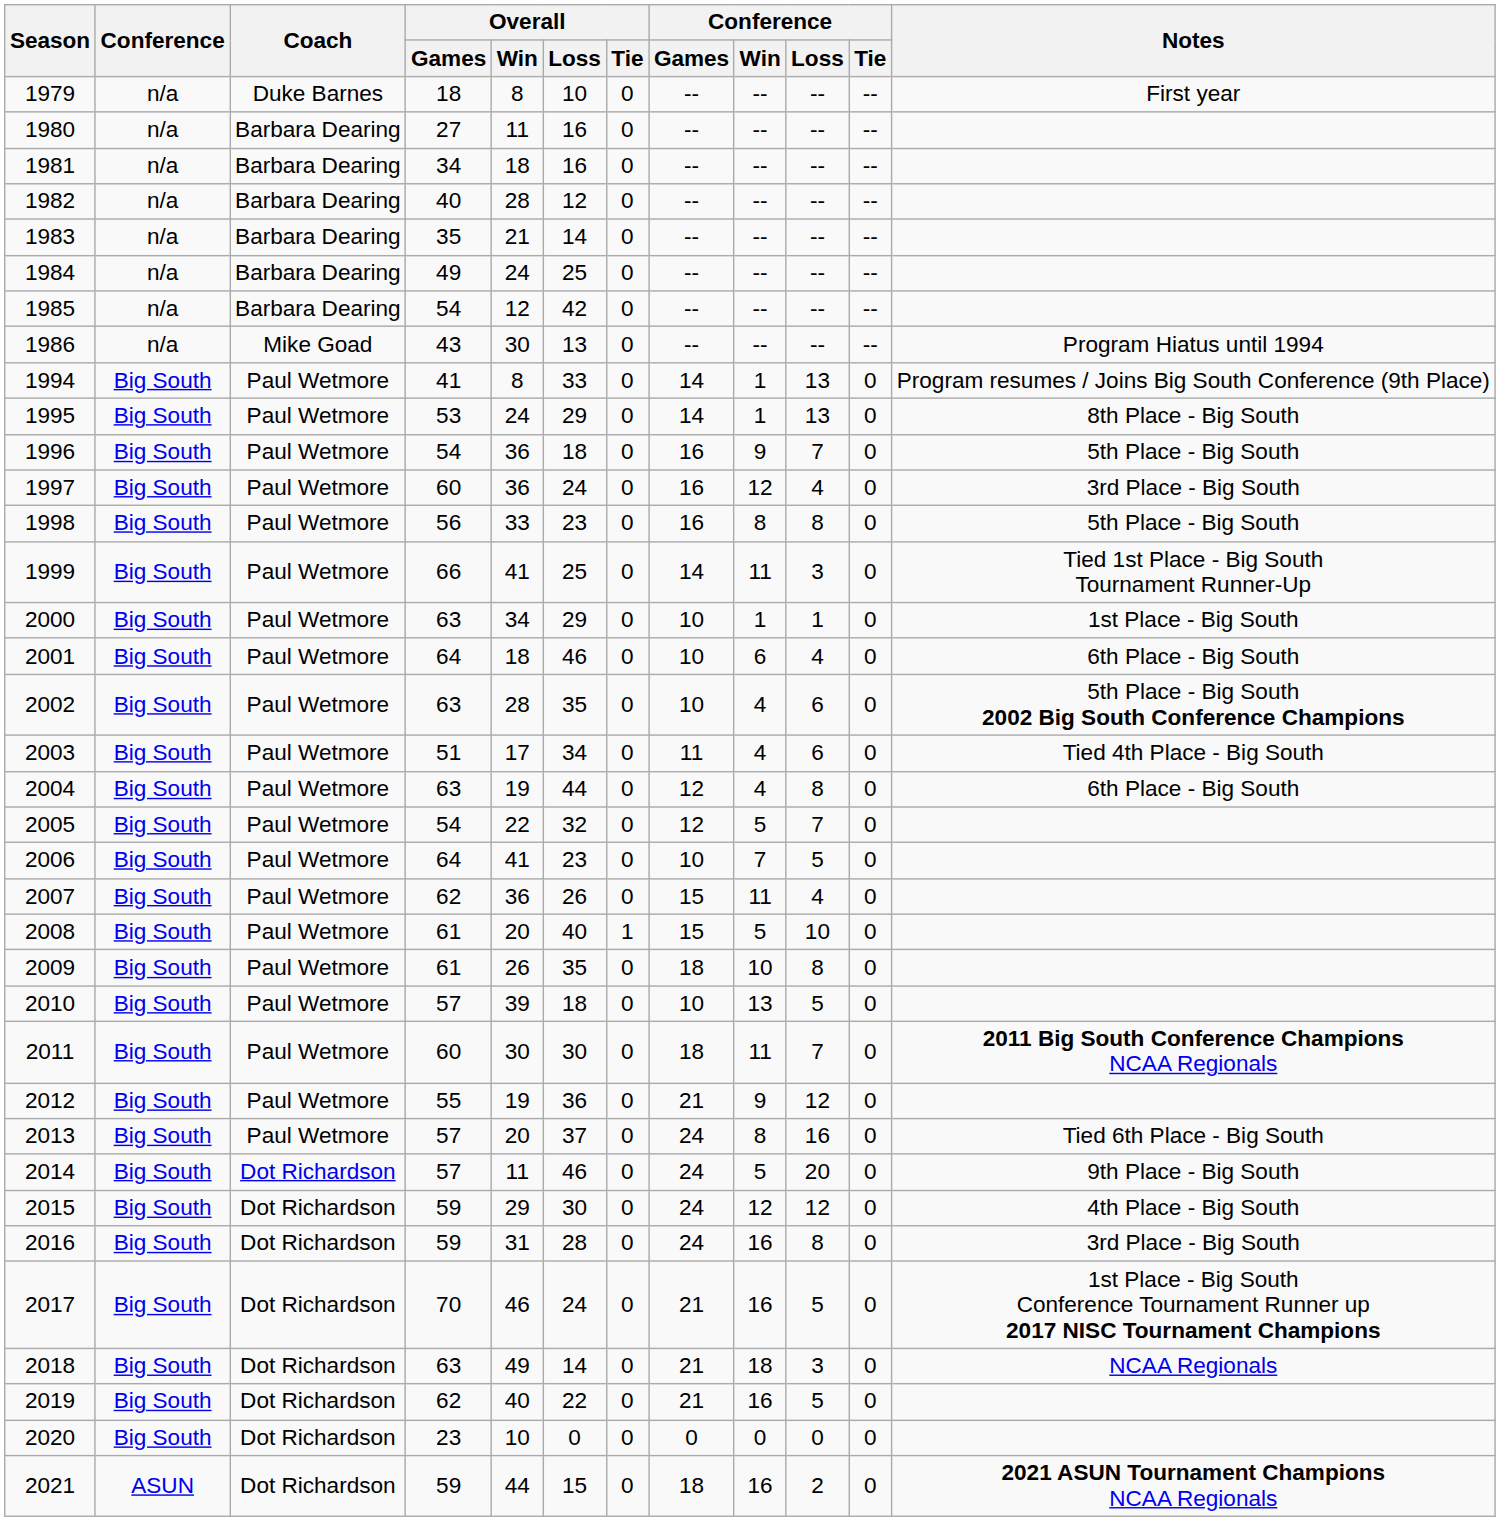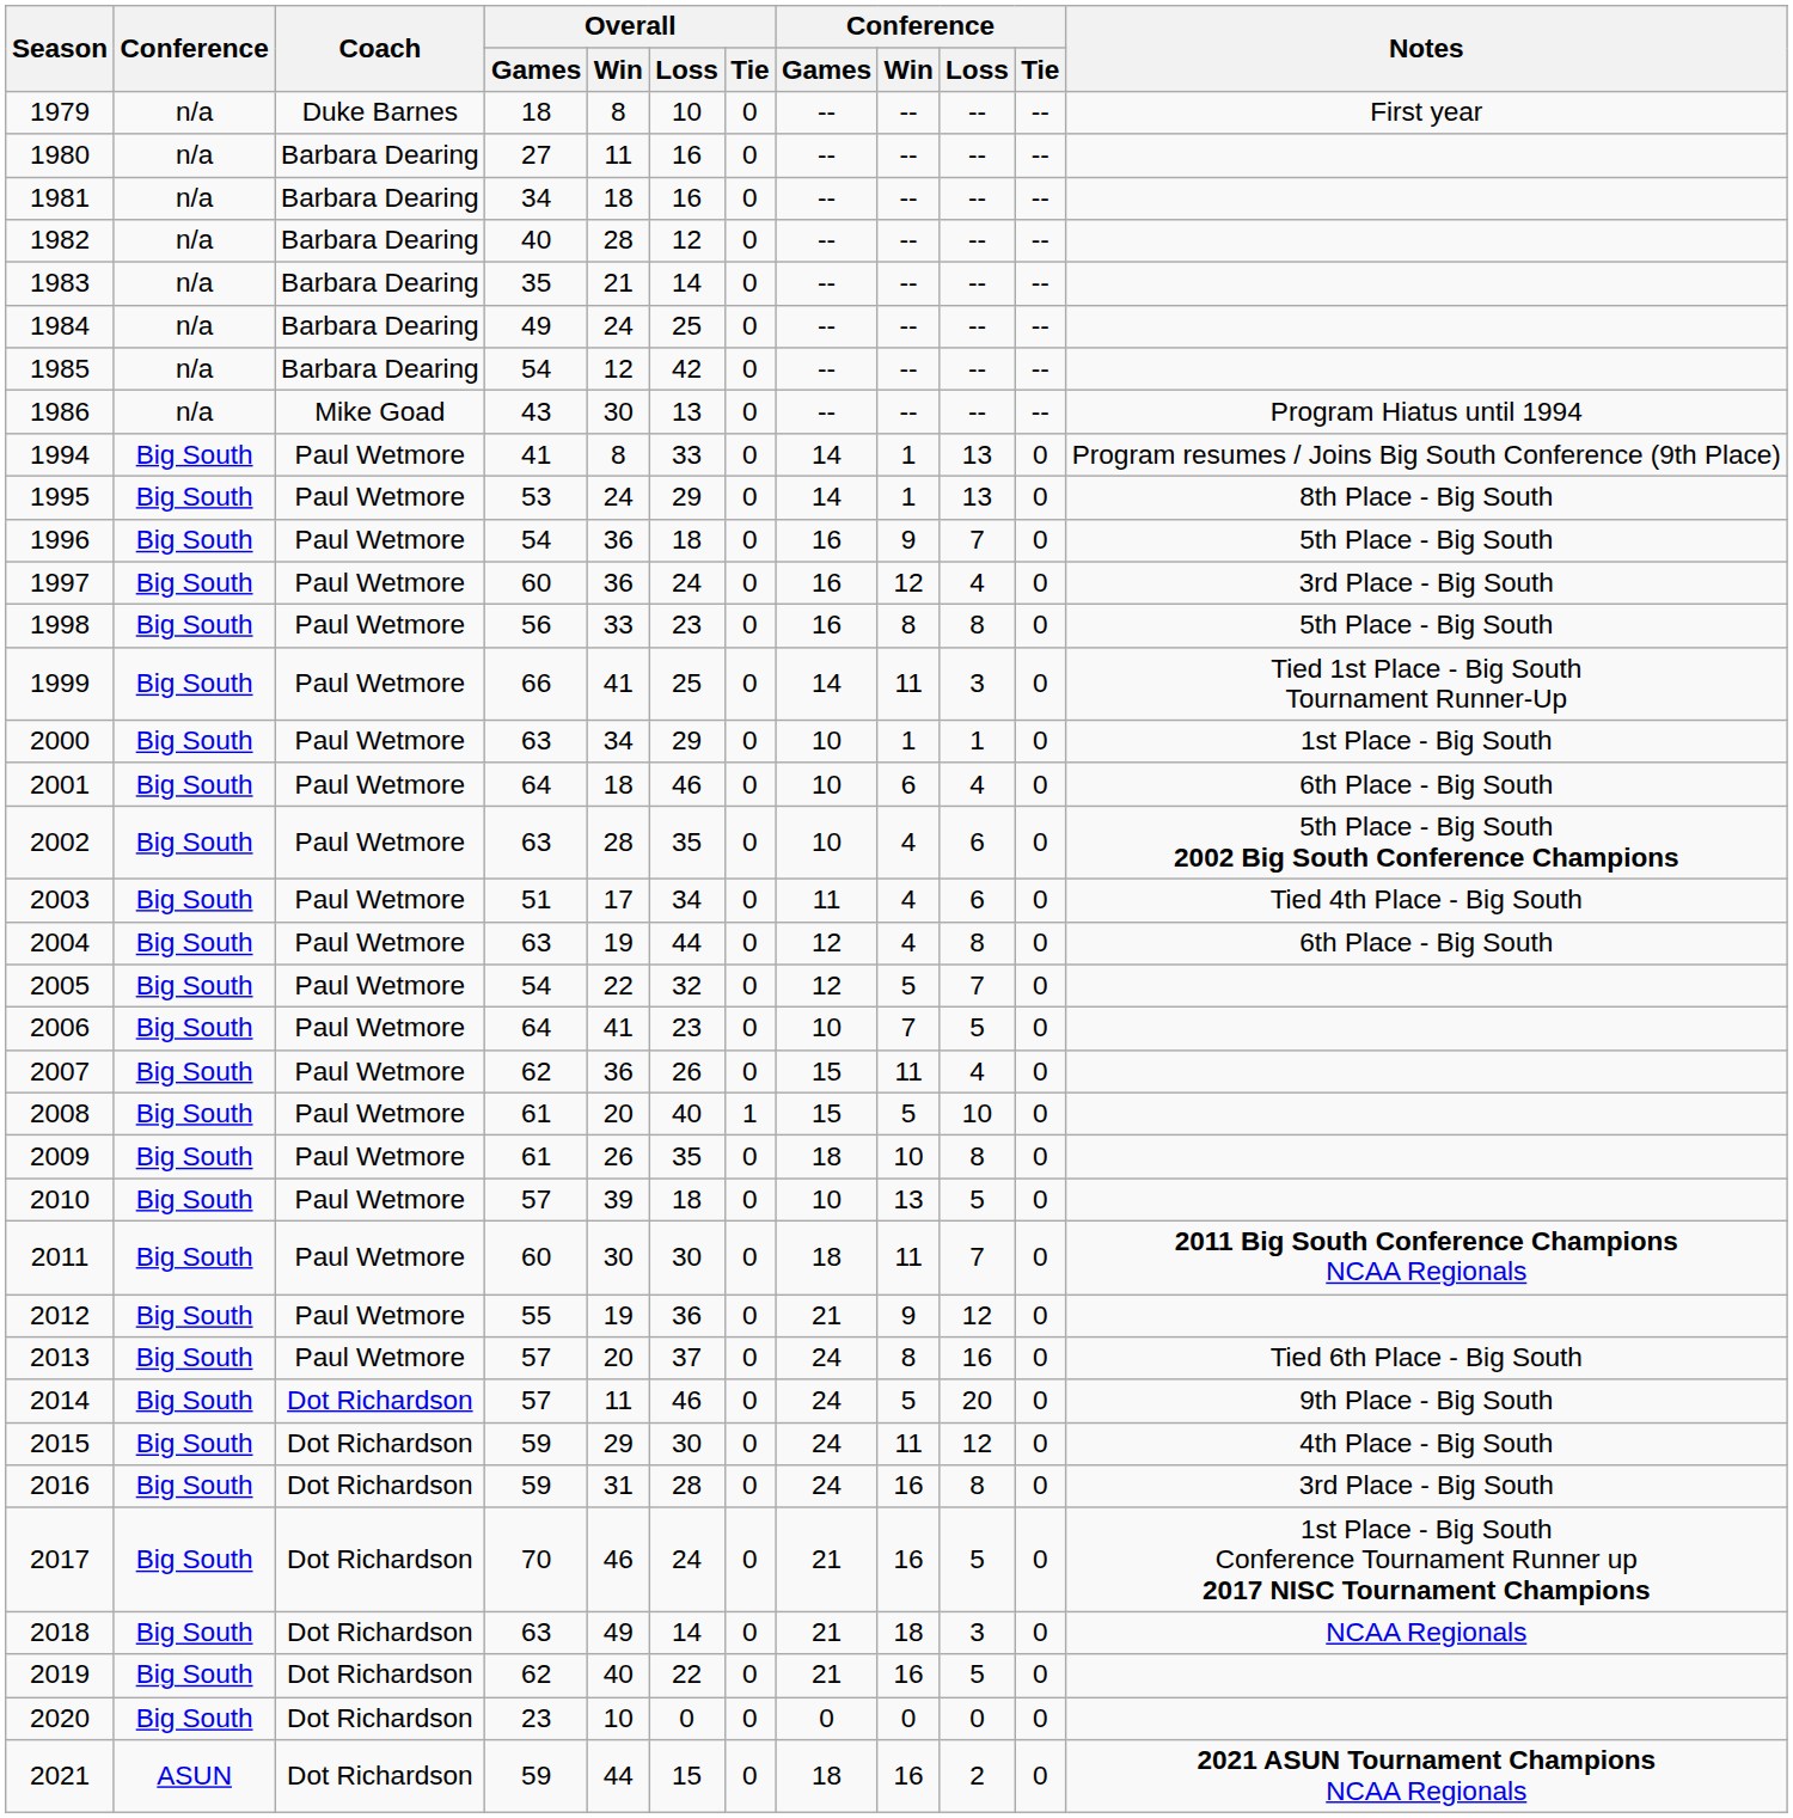 <table class="wikitable" style="text-align: center;">
 <tr>
 <th rowspan=2>Season</th>
 <th rowspan=2>Conference</th>
 <th rowspan=2>Coach</th>
 <th colspan="4">Overall</th>
 <th colspan="4">Conference</th>
 <th rowspan=2>Notes</th>
 </tr>
 <tr>
 <th>Games</th>
 <th>Win</th>
 <th>Loss</th>
 <th>Tie</th>
 <th>Games</th>
 <th>Win</th>
 <th>Loss</th>
 <th>Tie</th>
 </tr>
 <tr>
 <td>1979</td>
 <td>n/a</td>
 <td>Duke Barnes</td>
 <td>18</td>
 <td>8</td>
 <td>10</td>
 <td>0</td>
 <td>--</td>
 <td>--</td>
 <td>--</td>
 <td>--</td>
 <td>First year</td>
 </tr>
 <tr>
 <td>1980</td>
 <td>n/a</td>
 <td>Barbara Dearing</td>
 <td>27</td>
 <td>11</td>
 <td>16</td>
 <td>0</td>
 <td>--</td>
 <td>--</td>
 <td>--</td>
 <td>--</td>
 <td></td>
 </tr>
 <tr>
 <td>1981</td>
 <td>n/a</td>
 <td>Barbara Dearing</td>
 <td>34</td>
 <td>18</td>
 <td>16</td>
 <td>0</td>
 <td>--</td>
 <td>--</td>
 <td>--</td>
 <td>--</td>
 <td></td>
 </tr>
 <tr>
 <td>1982</td>
 <td>n/a</td>
 <td>Barbara Dearing</td>
 <td>40</td>
 <td>28</td>
 <td>12</td>
 <td>0</td>
 <td>--</td>
 <td>--</td>
 <td>--</td>
 <td>--</td>
 <td></td>
 </tr>
 <tr>
 <td>1983</td>
 <td>n/a</td>
 <td>Barbara Dearing</td>
 <td>35</td>
 <td>21</td>
 <td>14</td>
 <td>0</td>
 <td>--</td>
 <td>--</td>
 <td>--</td>
 <td>--</td>
 <td></td>
 </tr>
 <tr>
 <td>1984</td>
 <td>n/a</td>
 <td>Barbara Dearing</td>
 <td>49</td>
 <td>24</td>
 <td>25</td>
 <td>0</td>
 <td>--</td>
 <td>--</td>
 <td>--</td>
 <td>--</td>
 <td></td>
 </tr>
 <tr>
 <td>1985</td>
 <td>n/a</td>
 <td>Barbara Dearing</td>
 <td>54</td>
 <td>12</td>
 <td>42</td>
 <td>0</td>
 <td>--</td>
 <td>--</td>
 <td>--</td>
 <td>--</td>
 <td></td>
 </tr>
 <tr>
 <td>1986</td>
 <td>n/a</td>
 <td>Mike Goad</td>
 <td>43</td>
 <td>30</td>
 <td>13</td>
 <td>0</td>
 <td>--</td>
 <td>--</td>
 <td>--</td>
 <td>--</td>
 <td>Program Hiatus until 1994</td>
 </tr>
 <tr>
 <td>1994</td>
 <td><a href='#'>Big South</a></td>
 <td>Paul Wetmore</td>
 <td>41</td>
 <td>8</td>
 <td>33</td>
 <td>0</td>
 <td>14</td>
 <td>1</td>
 <td>13</td>
 <td>0</td>
 <td>Program resumes / Joins Big South Conference (9th Place)</td>
 </tr>
 <tr>
 <td>1995</td>
 <td><a href='#'>Big South</a></td>
 <td>Paul Wetmore</td>
 <td>53</td>
 <td>24</td>
 <td>29</td>
 <td>0</td>
 <td>14</td>
 <td>1</td>
 <td>13</td>
 <td>0</td>
 <td>8th Place - Big South</td>
 </tr>
 <tr>
 <td>1996</td>
 <td><a href='#'>Big South</a></td>
 <td>Paul Wetmore</td>
 <td>54</td>
 <td>36</td>
 <td>18</td>
 <td>0</td>
 <td>16</td>
 <td>9</td>
 <td>7</td>
 <td>0</td>
 <td>5th Place - Big South</td>
 </tr>
 <tr>
 <td>1997</td>
 <td><a href='#'>Big South</a></td>
 <td>Paul Wetmore</td>
 <td>60</td>
 <td>36</td>
 <td>24</td>
 <td>0</td>
 <td>16</td>
 <td>12</td>
 <td>4</td>
 <td>0</td>
 <td>3rd Place - Big South</td>
 </tr>
 <tr>
 <td>1998</td>
 <td><a href='#'>Big South</a></td>
 <td>Paul Wetmore</td>
 <td>56</td>
 <td>33</td>
 <td>23</td>
 <td>0</td>
 <td>16</td>
 <td>8</td>
 <td>8</td>
 <td>0</td>
 <td>5th Place - Big South</td>
 </tr>
 <tr>
 <td>1999</td>
 <td><a href='#'>Big South</a></td>
 <td>Paul Wetmore</td>
 <td>66</td>
 <td>41</td>
 <td>25</td>
 <td>0</td>
 <td>14</td>
 <td>11</td>
 <td>3</td>
 <td>0</td>
 <td>Tied 1st Place - Big South<br>Tournament Runner-Up</td>
 </tr>
 <tr>
 <td>2000</td>
 <td><a href='#'>Big South</a></td>
 <td>Paul Wetmore</td>
 <td>63</td>
 <td>34</td>
 <td>29</td>
 <td>0</td>
 <td>10</td>
 <td>1</td>
 <td>1</td>
 <td>0</td>
 <td>1st Place - Big South</td>
 </tr>
 <tr>
 <td>2001</td>
 <td><a href='#'>Big South</a></td>
 <td>Paul Wetmore</td>
 <td>64</td>
 <td>18</td>
 <td>46</td>
 <td>0</td>
 <td>10</td>
 <td>6</td>
 <td>4</td>
 <td>0</td>
 <td>6th Place - Big South</td>
 </tr>
 <tr>
 <td>2002</td>
 <td><a href='#'>Big South</a></td>
 <td>Paul Wetmore</td>
 <td>63</td>
 <td>28</td>
 <td>35</td>
 <td>0</td>
 <td>10</td>
 <td>4</td>
 <td>6</td>
 <td>0</td>
 <td>5th Place - Big South<br><strong>2002 Big South Conference Champions</strong></td>
 </tr>
 <tr>
 <td>2003</td>
 <td><a href='#'>Big South</a></td>
 <td>Paul Wetmore</td>
 <td>51</td>
 <td>17</td>
 <td>34</td>
 <td>0</td>
 <td>11</td>
 <td>4</td>
 <td>6</td>
 <td>0</td>
 <td>Tied 4th Place - Big South</td>
 </tr>
 <tr>
 <td>2004</td>
 <td><a href='#'>Big South</a></td>
 <td>Paul Wetmore</td>
 <td>63</td>
 <td>19</td>
 <td>44</td>
 <td>0</td>
 <td>12</td>
 <td>4</td>
 <td>8</td>
 <td>0</td>
 <td>6th Place - Big South</td>
 </tr>
 <tr>
 <td>2005</td>
 <td><a href='#'>Big South</a></td>
 <td>Paul Wetmore</td>
 <td>54</td>
 <td>22</td>
 <td>32</td>
 <td>0</td>
 <td>12</td>
 <td>5</td>
 <td>7</td>
 <td>0</td>
 <td></td>
 </tr>
 <tr>
 <td>2006</td>
 <td><a href='#'>Big South</a></td>
 <td>Paul Wetmore</td>
 <td>64</td>
 <td>41</td>
 <td>23</td>
 <td>0</td>
 <td>10</td>
 <td>7</td>
 <td>5</td>
 <td>0</td>
 <td></td>
 </tr>
 <tr>
 <td>2007</td>
 <td><a href='#'>Big South</a></td>
 <td>Paul Wetmore</td>
 <td>62</td>
 <td>36</td>
 <td>26</td>
 <td>0</td>
 <td>15</td>
 <td>11</td>
 <td>4</td>
 <td>0</td>
 <td></td>
 </tr>
 <tr>
 <td>2008</td>
 <td><a href='#'>Big South</a></td>
 <td>Paul Wetmore</td>
 <td>61</td>
 <td>20</td>
 <td>40</td>
 <td>1</td>
 <td>15</td>
 <td>5</td>
 <td>10</td>
 <td>0</td>
 <td></td>
 </tr>
 <tr>
 <td>2009</td>
 <td><a href='#'>Big South</a></td>
 <td>Paul Wetmore</td>
 <td>61</td>
 <td>26</td>
 <td>35</td>
 <td>0</td>
 <td>18</td>
 <td>10</td>
 <td>8</td>
 <td>0</td>
 <td></td>
 </tr>
 <tr>
 <td>2010</td>
 <td><a href='#'>Big South</a></td>
 <td>Paul Wetmore</td>
 <td>57</td>
 <td>39</td>
 <td>18</td>
 <td>0</td>
 <td>10</td>
 <td>13</td>
 <td>5</td>
 <td>0</td>
 <td></td>
 </tr>
 <tr>
 <td>2011</td>
 <td><a href='#'>Big South</a></td>
 <td>Paul Wetmore</td>
 <td>60</td>
 <td>30</td>
 <td>30</td>
 <td>0</td>
 <td>18</td>
 <td>11</td>
 <td>7</td>
 <td>0</td>
 <td><strong>2011 Big South Conference Champions</strong><br><a href='#'>NCAA Regionals</a></td>
 </tr>
 <tr>
 <td>2012</td>
 <td><a href='#'>Big South</a></td>
 <td>Paul Wetmore</td>
 <td>55</td>
 <td>19</td>
 <td>36</td>
 <td>0</td>
 <td>21</td>
 <td>9</td>
 <td>12</td>
 <td>0</td>
 <td></td>
 </tr>
 <tr>
 <td>2013</td>
 <td><a href='#'>Big South</a></td>
 <td>Paul Wetmore</td>
 <td>57</td>
 <td>20</td>
 <td>37</td>
 <td>0</td>
 <td>24</td>
 <td>8</td>
 <td>16</td>
 <td>0</td>
 <td>Tied 6th Place - Big South</td>
 </tr>
 <tr>
 <td>2014</td>
 <td><a href='#'>Big South</a></td>
 <td><a href='#'>Dot Richardson</a></td>
 <td>57</td>
 <td>11</td>
 <td>46</td>
 <td>0</td>
 <td>24</td>
 <td>5</td>
 <td>20</td>
 <td>0</td>
 <td>9th Place - Big South</td>
 </tr>
 <tr>
 <td>2015</td>
 <td><a href='#'>Big South</a></td>
 <td>Dot Richardson</td>
 <td>59</td>
 <td>29</td>
 <td>30</td>
 <td>0</td>
 <td>24</td>
-<td>12</td>
+<td>11</td>
 <td>12</td>
 <td>0</td>
 <td>4th Place - Big South</td>
 </tr>
 <tr>
 <td>2016</td>
 <td><a href='#'>Big South</a></td>
 <td>Dot Richardson</td>
 <td>59</td>
 <td>31</td>
 <td>28</td>
 <td>0</td>
 <td>24</td>
 <td>16</td>
 <td>8</td>
 <td>0</td>
 <td>3rd Place - Big South</td>
 </tr>
 <tr>
 <td>2017</td>
 <td><a href='#'>Big South</a></td>
 <td>Dot Richardson</td>
 <td>70</td>
 <td>46</td>
 <td>24</td>
 <td>0</td>
 <td>21</td>
 <td>16</td>
 <td>5</td>
 <td>0</td>
 <td>1st Place - Big South<br>Conference Tournament Runner up<br><strong>2017 NISC Tournament Champions</strong></td>
 </tr>
 <tr>
 <td>2018</td>
 <td><a href='#'>Big South</a></td>
 <td>Dot Richardson</td>
 <td>63</td>
 <td>49</td>
 <td>14</td>
 <td>0</td>
 <td>21</td>
 <td>18</td>
 <td>3</td>
 <td>0</td>
 <td><a href='#'>NCAA Regionals</a></td>
 </tr>
 <tr>
 <td>2019</td>
 <td><a href='#'>Big South</a></td>
 <td>Dot Richardson</td>
 <td>62</td>
 <td>40</td>
 <td>22</td>
 <td>0</td>
 <td>21</td>
 <td>16</td>
 <td>5</td>
 <td>0</td>
 <td></td>
 </tr>
 <tr>
 <td>2020</td>
 <td><a href='#'>Big South</a></td>
 <td>Dot Richardson</td>
 <td>23</td>
 <td>10</td>
 <td>0</td>
 <td>0</td>
 <td>0</td>
 <td>0</td>
 <td>0</td>
 <td>0</td>
 <td></td>
 </tr>
 <tr>
 <td>2021</td>
 <td><a href='#'>ASUN</a></td>
 <td>Dot Richardson</td>
 <td>59</td>
 <td>44</td>
 <td>15</td>
 <td>0</td>
 <td>18</td>
 <td>16</td>
 <td>2</td>
 <td>0</td>
 <td><strong>2021 ASUN Tournament Champions</strong><br><a href='#'>NCAA Regionals</a></td>
 </tr>
 </table>
